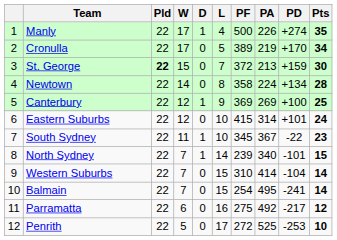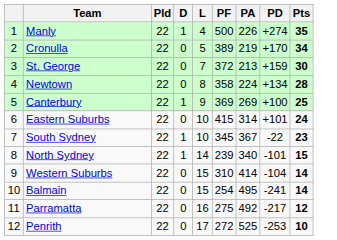 <table class="wikitable" style="text-align:center;">
 <tr>
 <th style="width:20px;" abbr="Position"></th>
 <th width=175>Team</th>
 <th style="width:20px;" abbr="Played">Pld</th>
-<th style="width:20px;" abbr="Won">W</th>
 <th style="width:20px;" abbr="Drawn">D</th>
 <th style="width:20px;" abbr="Lost">L</th>
 <th style="width:20px;" abbr="Points for">PF</th>
 <th style="width:20px;" abbr="Points against">PA</th>
 <th style="width:20px;" abbr="Points difference">PD</th>
 <th style="width:20px;" abbr="Points">Pts</th>
 </tr>
 <tr style="background:#cfc;">
 <td>1</td>
 <td style="text-align:left;"> <a href='#'>Manly</a></td>
 <td>22</td>
-<td>17</td>
 <td>1</td>
 <td>4</td>
 <td>500</td>
 <td>226</td>
 <td>+274</td>
 <td><strong>35</strong></td>
 </tr>
 <tr style="background:#cfc;">
 <td>2</td>
 <td style="text-align:left;"> <a href='#'>Cronulla</a></td>
 <td>22</td>
-<td>17</td>
 <td>0</td>
 <td>5</td>
 <td>389</td>
 <td>219</td>
 <td>+170</td>
 <td><strong>34</strong></td>
 </tr>
 <tr style="background:#cfc;">
 <td>3</td>
 <td style="text-align:left;"> <a href='#'>St. George</a></td>
-<td><strong>22</strong></td>
-<td>15</td>
+<td>22</td>
 <td>0</td>
 <td>7</td>
 <td>372</td>
 <td>213</td>
 <td>+159</td>
 <td><strong>30</strong></td>
 </tr>
 <tr style="background:#cfc;">
 <td>4</td>
 <td style="text-align:left;"> <a href='#'>Newtown</a></td>
 <td>22</td>
-<td>14</td>
 <td>0</td>
 <td>8</td>
 <td>358</td>
 <td>224</td>
 <td>+134</td>
 <td><strong>28</strong></td>
 </tr>
 <tr style="background:#cfc;">
 <td>5</td>
 <td style="text-align:left;"> <a href='#'>Canterbury</a></td>
 <td>22</td>
-<td>12</td>
 <td>1</td>
 <td>9</td>
 <td>369</td>
 <td>269</td>
 <td>+100</td>
 <td><strong>25</strong></td>
 </tr>
 <tr>
 <td>6</td>
 <td style="text-align:left;"> <a href='#'>Eastern Suburbs</a></td>
 <td>22</td>
-<td>12</td>
 <td>0</td>
 <td>10</td>
 <td>415</td>
 <td>314</td>
 <td>+101</td>
 <td><strong>24</strong></td>
 </tr>
 <tr>
 <td>7</td>
 <td style="text-align:left;"> <a href='#'>South Sydney</a></td>
 <td>22</td>
-<td>11</td>
 <td>1</td>
 <td>10</td>
 <td>345</td>
 <td>367</td>
 <td>-22</td>
 <td><strong>23</strong></td>
 </tr>
 <tr>
 <td>8</td>
 <td style="text-align:left;"> <a href='#'>North Sydney</a></td>
 <td>22</td>
-<td>7</td>
 <td>1</td>
 <td>14</td>
 <td>239</td>
 <td>340</td>
 <td>-101</td>
 <td><strong>15</strong></td>
 </tr>
 <tr>
 <td>9</td>
 <td style="text-align:left;"> <a href='#'>Western Suburbs</a></td>
 <td>22</td>
-<td>7</td>
 <td>0</td>
 <td>15</td>
 <td>310</td>
 <td>414</td>
 <td>-104</td>
 <td><strong>14</strong></td>
 </tr>
 <tr>
 <td>10</td>
 <td style="text-align:left;"> <a href='#'>Balmain</a></td>
 <td>22</td>
-<td>7</td>
 <td>0</td>
 <td>15</td>
 <td>254</td>
 <td>495</td>
 <td>-241</td>
 <td><strong>14</strong></td>
 </tr>
 <tr>
 <td>11</td>
 <td style="text-align:left;"> <a href='#'>Parramatta</a></td>
 <td>22</td>
-<td>6</td>
 <td>0</td>
 <td>16</td>
 <td>275</td>
 <td>492</td>
 <td>-217</td>
 <td><strong>12</strong></td>
 </tr>
 <tr>
 <td>12</td>
 <td style="text-align:left;"> <a href='#'>Penrith</a></td>
 <td>22</td>
-<td>5</td>
 <td>0</td>
 <td>17</td>
 <td>272</td>
 <td>525</td>
 <td>-253</td>
 <td><strong>10</strong></td>
 </tr>
 </table>
